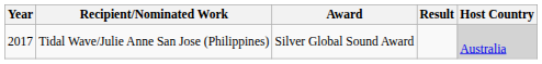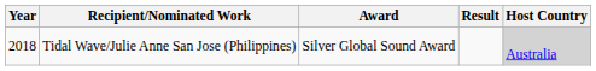 <table class="wikitable">
 <tr>
 <th>Year</th>
 <th>Recipient/Nominated Work</th>
 <th>Award</th>
 <th>Result</th>
 <th>Host Country</th>
 </tr>
 <tr>
-<td>2017</td>
+<td>2018</td>
 <td>Tidal Wave/Julie Anne San Jose (Philippines)</td>
 <td>Silver Global Sound Award</td>
 <td></td>
 <td style="background: lightgrey;"> <br> <a href='#'>Australia</a></td>
 </tr>
 </table>
